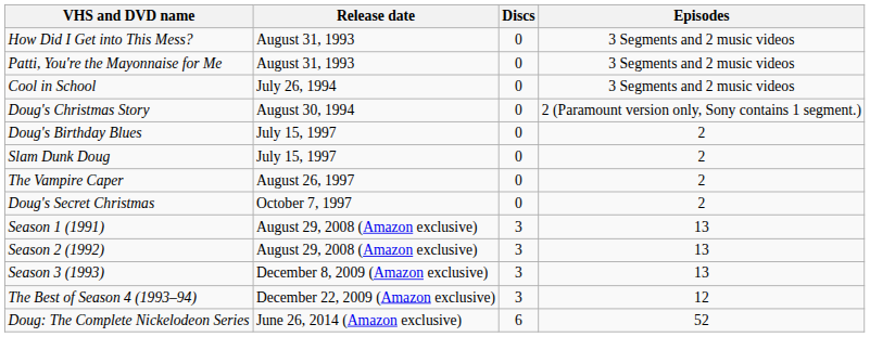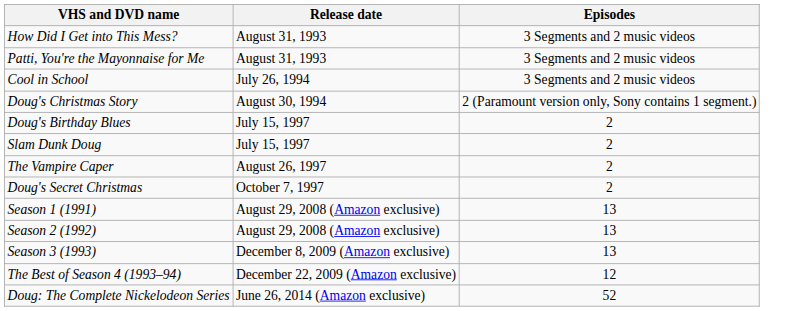 <table class="wikitable">
 <tr>
 <th>VHS and DVD name</th>
 <th style="text-align:center;">Release date</th>
-<th>Discs</th>
 <th>Episodes</th>
 </tr>
 <tr>
 <td><em>How Did I Get into This Mess?</em></td>
 <td>August 31, 1993</td>
-<td style="text-align:center;">0</td>
 <td style="text-align:center;">3 Segments and 2 music videos</td>
 </tr>
 <tr>
 <td><em>Patti, You're the Mayonnaise for Me</em></td>
 <td>August 31, 1993</td>
-<td style="text-align:center;">0</td>
 <td style="text-align:center;">3 Segments and 2 music videos</td>
 </tr>
 <tr>
 <td><em>Cool in School</em></td>
 <td>July 26, 1994</td>
-<td style="text-align:center;">0</td>
 <td style="text-align:center;">3 Segments and 2 music videos</td>
 </tr>
 <tr>
 <td><em>Doug's Christmas Story</em></td>
 <td>August 30, 1994</td>
-<td style="text-align:center;">0</td>
 <td style="text-align:center;">2 (Paramount version only, Sony contains 1 segment.)</td>
 </tr>
 <tr>
 <td><em>Doug's Birthday Blues</em></td>
 <td>July 15, 1997</td>
-<td style="text-align:center;">0</td>
 <td style="text-align:center;">2</td>
 </tr>
 <tr>
 <td><em>Slam Dunk Doug</em></td>
 <td>July 15, 1997</td>
-<td style="text-align:center;">0</td>
 <td style="text-align:center;">2</td>
 </tr>
 <tr>
 <td><em>The Vampire Caper</em></td>
 <td>August 26, 1997</td>
-<td style="text-align:center;">0</td>
 <td style="text-align:center;">2</td>
 </tr>
 <tr>
 <td><em>Doug's Secret Christmas</em></td>
 <td>October 7, 1997</td>
-<td style="text-align:center;">0</td>
 <td style="text-align:center;">2</td>
 </tr>
 <tr>
 <td><em>Season 1 (1991)</em></td>
 <td>August 29, 2008 (<a href='#'>Amazon</a> exclusive)</td>
-<td style="text-align:center;">3</td>
 <td style="text-align:center;">13</td>
 </tr>
 <tr>
 <td><em>Season 2 (1992)</em></td>
 <td>August 29, 2008 (<a href='#'>Amazon</a> exclusive)</td>
-<td style="text-align:center;">3</td>
 <td style="text-align:center;">13</td>
 </tr>
 <tr>
 <td><em>Season 3 (1993)</em></td>
 <td>December 8, 2009 (<a href='#'>Amazon</a> exclusive)</td>
-<td style="text-align:center;">3</td>
 <td style="text-align:center;">13</td>
 </tr>
 <tr>
 <td><em>The Best of Season 4 (1993–94)</em></td>
 <td>December 22, 2009 (<a href='#'>Amazon</a> exclusive)</td>
-<td style="text-align:center;">3</td>
 <td style="text-align:center;">12</td>
 </tr>
 <tr>
 <td><em>Doug: The Complete Nickelodeon Series</em></td>
 <td>June 26, 2014 (<a href='#'>Amazon</a> exclusive)</td>
-<td style="text-align:center;">6</td>
 <td style="text-align:center;">52</td>
 </tr>
 </table>
